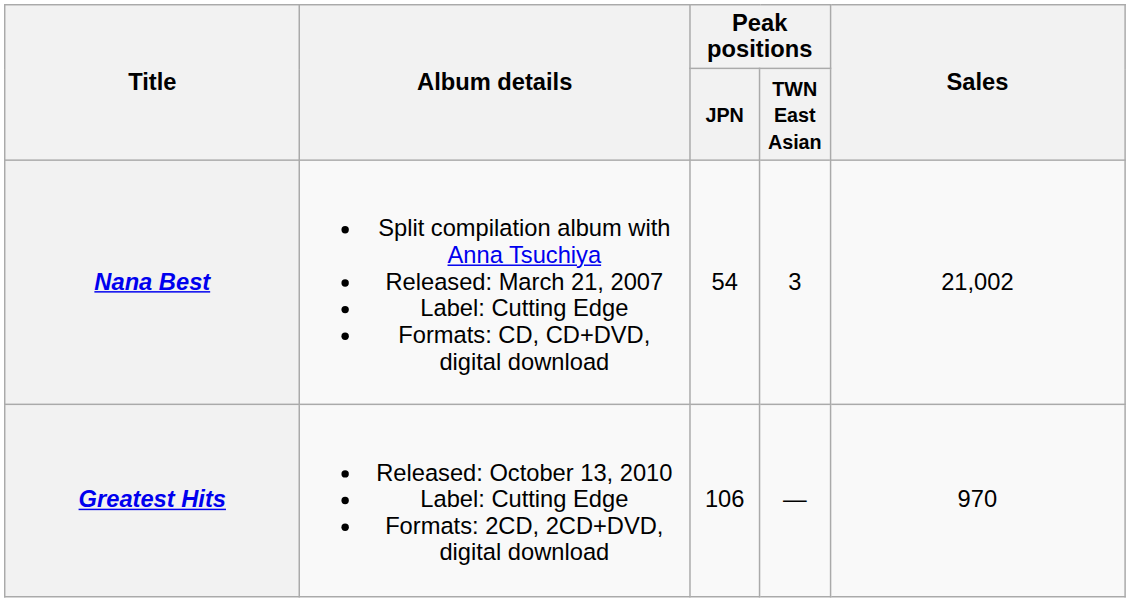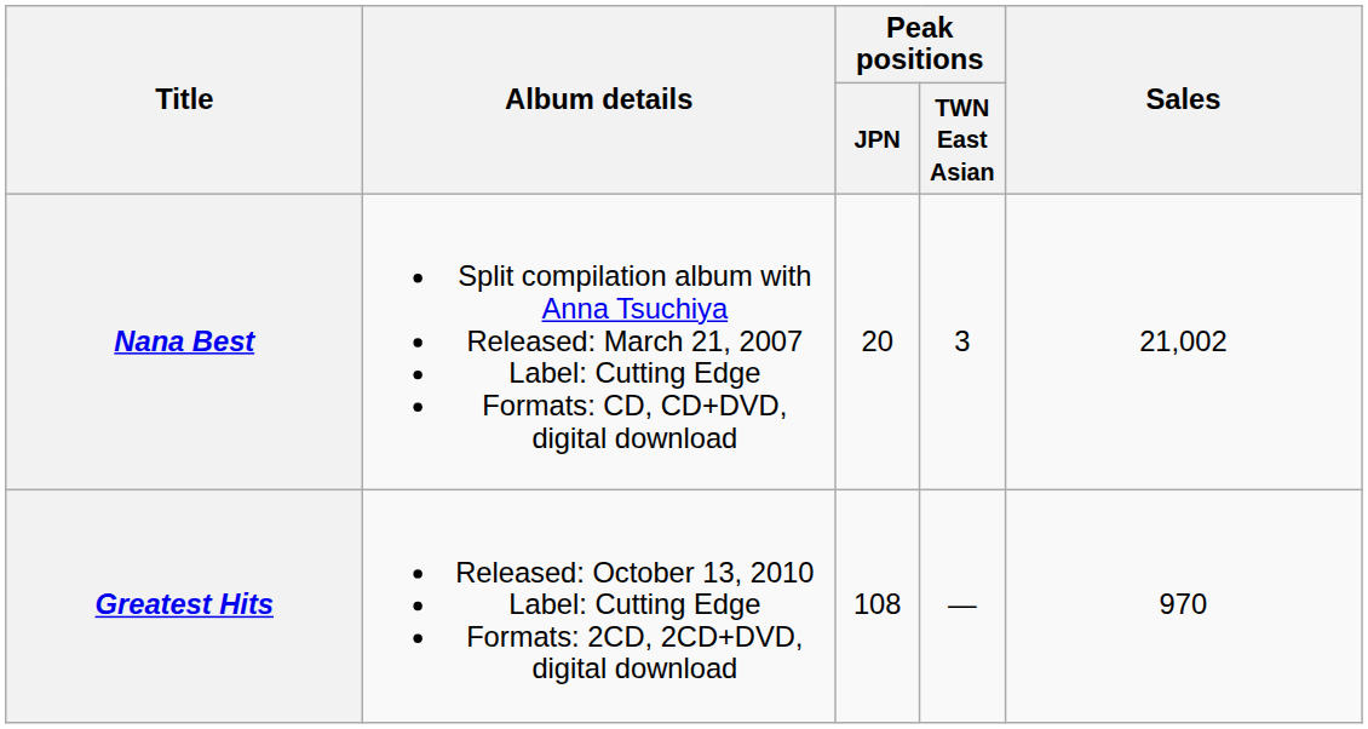 <table class="wikitable plainrowheaders" style="text-align:center;">
 <tr>
 <th style="width:12em;" rowspan="2">Title</th>
 <th style="width:16em;" rowspan="2">Album details</th>
 <th colspan="2">Peak positions</th>
 <th style="width:12em;" rowspan="2">Sales</th>
 </tr>
 <tr>
 <th style="width:2.5em;"><small>JPN</small><br></th>
 <th style="width:2.5em;"><small>TWN East Asian</small><br></th>
 </tr>
 <tr>
 <th scope="row"><em><a href='#'>Nana Best</a></em></th>
 <td><br><ul><li>Split compilation album with <a href='#'>Anna Tsuchiya</a></li><li>Released: March 21, 2007</li><li>Label: Cutting Edge</li><li>Formats: CD, CD+DVD, digital download</li></ul></td>
-<td>54</td>
+<td>20</td>
 <td>3</td>
 <td>21,002</td>
 </tr>
 <tr>
 <th scope="row"><em><a href='#'>Greatest Hits</a></em></th>
 <td><br><ul><li>Released: October 13, 2010</li><li>Label: Cutting Edge</li><li>Formats: 2CD, 2CD+DVD, digital download</li></ul></td>
-<td>106</td>
+<td>108</td>
 <td>—</td>
 <td>970</td>
 </tr>
 </table>
